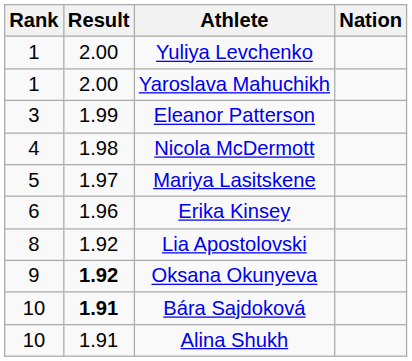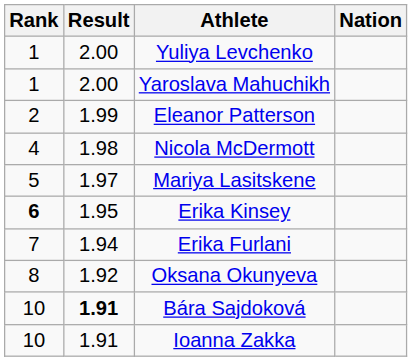 <table class="wikitable" style="text-align:center">
 <tr>
 <th>Rank</th>
 <th>Result</th>
 <th>Athlete</th>
 <th>Nation</th>
 </tr>
 <tr>
 <td>1</td>
 <td>2.00</td>
 <td><a href='#'>Yuliya Levchenko</a></td>
 <td align=left></td>
 </tr>
 <tr>
 <td>1</td>
 <td>2.00</td>
 <td><a href='#'>Yaroslava Mahuchikh</a></td>
 <td align=left></td>
 </tr>
 <tr>
-<td>3</td>
+<td>2</td>
 <td>1.99</td>
 <td><a href='#'>Eleanor Patterson</a></td>
 <td align=left></td>
 </tr>
 <tr>
 <td>4</td>
 <td>1.98</td>
 <td><a href='#'>Nicola McDermott</a></td>
 <td align=left></td>
 </tr>
 <tr>
 <td>5</td>
 <td>1.97</td>
 <td><a href='#'>Mariya Lasitskene</a></td>
 <td align=left></td>
 </tr>
 <tr>
-<td>6</td>
-<td>1.96</td>
+<td><strong>6</strong></td>
+<td>1.95</td>
 <td><a href='#'>Erika Kinsey</a></td>
+<td align=left></td>
+</tr>
+<tr>
+<td>7</td>
+<td>1.94</td>
+<td><a href='#'>Erika Furlani</a></td>
 <td align=left></td>
 </tr>
 <tr>
 <td>8</td>
 <td>1.92</td>
-<td><a href='#'>Lia Apostolovski</a></td>
-<td align=left></td>
-</tr>
-<tr>
-<td>9</td>
-<td><strong>1.92</strong></td>
 <td><a href='#'>Oksana Okunyeva</a></td>
 <td align=left></td>
 </tr>
 <tr>
 <td>10</td>
 <td><strong>1.91</strong></td>
 <td><a href='#'>Bára Sajdoková</a></td>
 <td align=left></td>
 </tr>
 <tr>
 <td>10</td>
 <td>1.91</td>
-<td><a href='#'>Alina Shukh</a></td>
+<td><a href='#'>Ioanna Zakka</a></td>
 <td align=left></td>
 </tr>
 </table>
